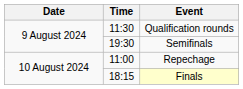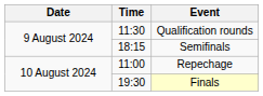 <table class = "wikitable" style="text-align:center;">
 <tr>
 <th width=150>Date</th>
 <th width=50>Time</th>
 <th width=150>Event</th>
 </tr>
 <tr>
 <td rowspan=2>9 August 2024</td>
 <td>11:30</td>
 <td>Qualification rounds</td>
 </tr>
 <tr>
-<td>19:30</td>
+<td>18:15</td>
 <td>Semifinals</td>
 </tr>
 <tr>
 <td rowspan=2>10 August 2024</td>
 <td>11:00</td>
 <td>Repechage</td>
 </tr>
 <tr>
-<td>18:15</td>
+<td>19:30</td>
 <td bgcolor=ffffcc>Finals</td>
 </tr>
 </table>
